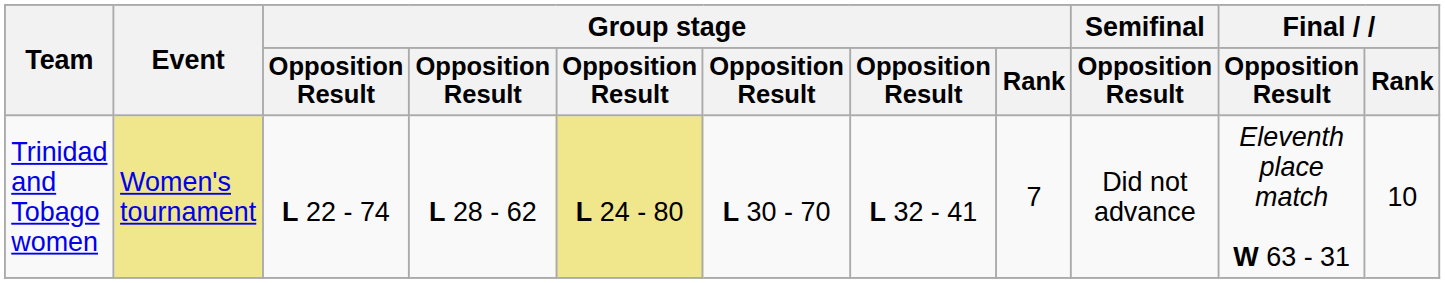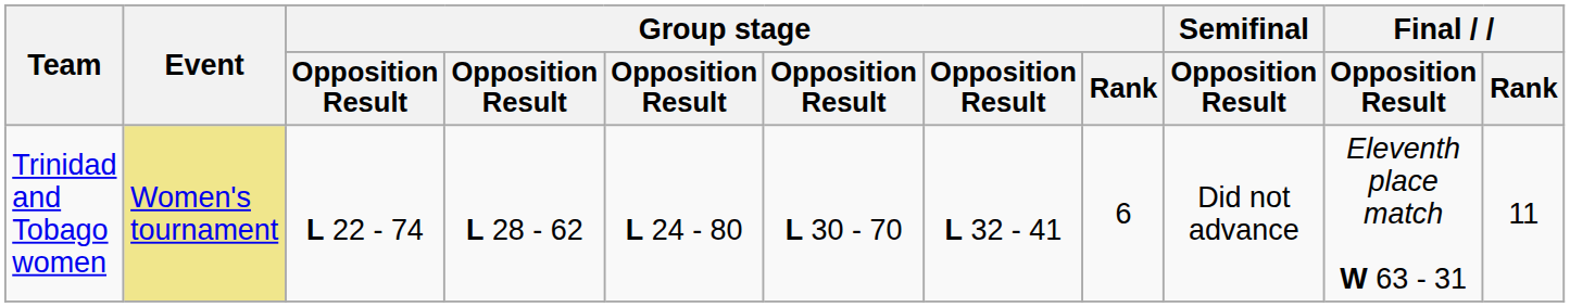 <table class=wikitable style="font-size:90%; text-align:center">
 <tr>
 <th rowspan=2>Team</th>
 <th rowspan=2>Event</th>
 <th colspan=6>Group stage</th>
 <th>Semifinal</th>
 <th colspan=2>Final /  / </th>
 </tr>
 <tr style=font-size:95%>
 <th>Opposition<br>Result</th>
 <th>Opposition<br>Result</th>
 <th>Opposition<br>Result</th>
 <th>Opposition<br>Result</th>
 <th>Opposition<br>Result</th>
 <th>Rank</th>
 <th>Opposition<br>Result</th>
 <th>Opposition<br>Result</th>
 <th>Rank</th>
 </tr>
 <tr>
 <td align=left><a href='#'>Trinidad and Tobago women</a></td>
 <td align=left style="background: khaki;"><a href='#'>Women's tournament</a></td>
 <td><br><strong>L</strong> 22 - 74</td>
 <td><br><strong>L</strong> 28 - 62</td>
-<td style="background: khaki;"><br><strong>L</strong> 24 - 80</td>
+<td><br><strong>L</strong> 24 - 80</td>
 <td><br><strong>L</strong> 30 - 70</td>
 <td><br><strong>L</strong> 32 - 41</td>
-<td>7</td>
+<td>6</td>
 <td>Did not advance</td>
 <td><em>Eleventh place match</em><br><br><strong>W</strong> 63 - 31</td>
-<td>10</td>
+<td>11</td>
 </tr>
 </table>
